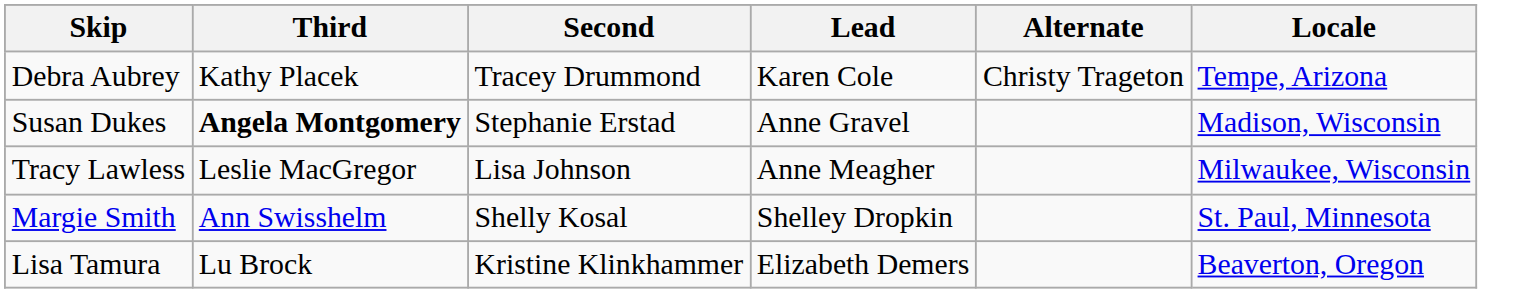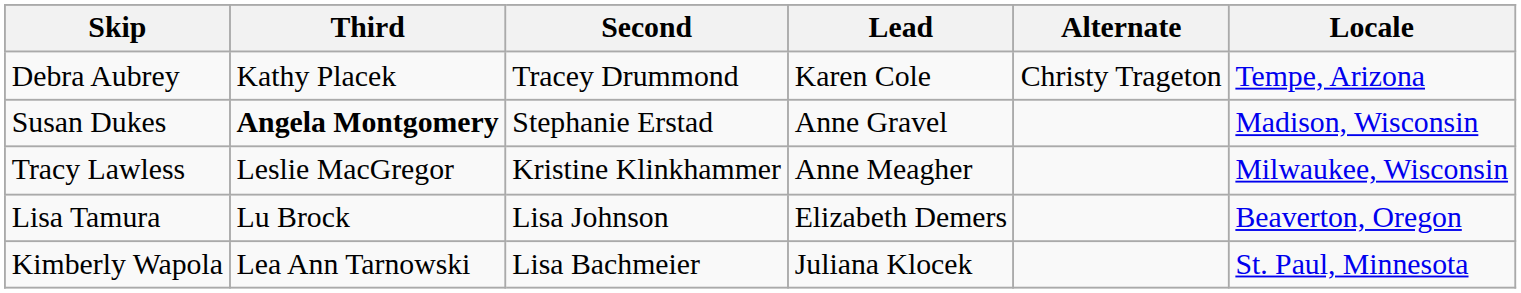 <table class="wikitable">
 <tr>
 <th>Skip</th>
 <th>Third</th>
 <th>Second</th>
 <th>Lead</th>
 <th>Alternate</th>
 <th>Locale</th>
 </tr>
 <tr>
 <td>Debra Aubrey</td>
 <td>Kathy Placek</td>
 <td>Tracey Drummond</td>
 <td>Karen Cole</td>
 <td>Christy Trageton</td>
 <td> <a href='#'>Tempe, Arizona</a></td>
 </tr>
 <tr>
 <td>Susan Dukes</td>
 <td><strong>Angela Montgomery</strong></td>
 <td>Stephanie Erstad</td>
 <td>Anne Gravel</td>
 <td></td>
 <td> <a href='#'>Madison, Wisconsin</a></td>
 </tr>
 <tr>
 <td>Tracy Lawless</td>
 <td>Leslie MacGregor</td>
-<td>Lisa Johnson</td>
+<td>Kristine Klinkhammer</td>
 <td>Anne Meagher</td>
 <td></td>
 <td> <a href='#'>Milwaukee, Wisconsin</a></td>
 </tr>
 <tr>
-<td><a href='#'>Margie Smith</a></td>
-<td><a href='#'>Ann Swisshelm</a></td>
-<td>Shelly Kosal</td>
-<td>Shelley Dropkin</td>
-<td></td>
-<td> <a href='#'>St. Paul, Minnesota</a></td>
-</tr>
-<tr>
 <td>Lisa Tamura</td>
 <td>Lu Brock</td>
-<td>Kristine Klinkhammer</td>
+<td>Lisa Johnson</td>
 <td>Elizabeth Demers</td>
 <td></td>
 <td> <a href='#'>Beaverton, Oregon</a></td>
 </tr>
+<tr>
+<td>Kimberly Wapola</td>
+<td>Lea Ann Tarnowski</td>
+<td>Lisa Bachmeier</td>
+<td>Juliana Klocek</td>
+<td></td>
+<td> <a href='#'>St. Paul, Minnesota</a></td>
+</tr>
 </table>
